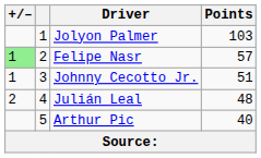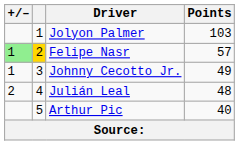 <table class="wikitable" style="font-size: 85%;">
 <tr>
 <th scope="col">+/–</th>
 <th scope="col"></th>
 <th scope="col">Driver</th>
 <th scope="col">Points</th>
 </tr>
 <tr>
 <td align="left"></td>
 <td align="center">1</td>
 <td> <a href='#'>Jolyon Palmer</a></td>
 <td align="right">103</td>
 </tr>
 <tr>
 <td align="left" style="background: lightgreen;"> 1</td>
-<td align="center">2</td>
+<td align="center" style="background: gold;">2</td>
 <td> <a href='#'>Felipe Nasr</a></td>
 <td align="right">57</td>
 </tr>
 <tr>
 <td align="left"> 1</td>
 <td align="center">3</td>
 <td> <a href='#'>Johnny Cecotto Jr.</a></td>
-<td align="right">51</td>
+<td align="right">49</td>
 </tr>
 <tr>
 <td align="left"> 2</td>
 <td align="center">4</td>
 <td> <a href='#'>Julián Leal</a></td>
 <td align="right">48</td>
 </tr>
 <tr>
 <td align="left"></td>
 <td align="center">5</td>
 <td> <a href='#'>Arthur Pic</a></td>
 <td align="right">40</td>
 </tr>
 <tr>
 <th colspan="4">Source:</th>
 </tr>
 </table>
